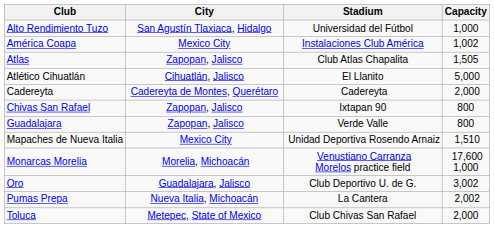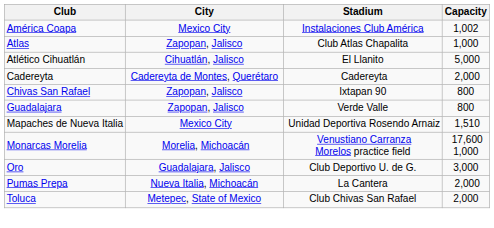 <table class="wikitable sortable" style="text-align: center;">
 <tr>
 <th>Club</th>
 <th>City</th>
 <th>Stadium</th>
 <th>Capacity</th>
-</tr>
-<tr>
-<td align="left"><a href='#'>Alto Rendimiento Tuzo</a></td>
-<td><a href='#'>San Agustín Tlaxiaca</a>, <a href='#'>Hidalgo</a></td>
-<td>Universidad del Fútbol</td>
-<td>1,000</td>
 </tr>
 <tr>
 <td align="left"><a href='#'>América Coapa</a></td>
 <td><a href='#'>Mexico City</a></td>
 <td><a href='#'>Instalaciones Club América</a></td>
 <td>1,002</td>
 </tr>
 <tr>
 <td align="left"><a href='#'>Atlas</a></td>
 <td><a href='#'>Zapopan</a>, <a href='#'>Jalisco</a></td>
 <td>Club Atlas Chapalita</td>
-<td>1,505</td>
+<td>1,000</td>
 </tr>
 <tr>
 <td align="left">Atlético Cihuatlán </td>
 <td> <a href='#'>Cihuatlán</a>, <a href='#'>Jalisco</a> </td>
 <td>El Llanito</td>
 <td> 5,000</td>
 </tr>
 <tr>
 <td align="left">Cadereyta</td>
 <td> <a href='#'>Cadereyta de Montes</a>, <a href='#'>Querétaro</a> </td>
 <td> Cadereyta</td>
 <td> 2,000</td>
 </tr>
 <tr>
 <td align="left"><a href='#'>Chivas San Rafael</a> </td>
 <td><a href='#'>Zapopan</a>, <a href='#'>Jalisco</a></td>
 <td> Ixtapan 90 </td>
 <td>800</td>
 </tr>
 <tr>
 <td align="left"><a href='#'>Guadalajara</a></td>
 <td> <a href='#'>Zapopan</a>, <a href='#'>Jalisco</a></td>
 <td>Verde Valle</td>
 <td>800</td>
 </tr>
 <tr>
 <td align="left">Mapaches de Nueva Italia</td>
 <td> <a href='#'>Mexico City</a></td>
 <td> Unidad Deportiva Rosendo Arnaiz</td>
 <td> 1,510</td>
 </tr>
 <tr>
 <td align="left"><a href='#'>Monarcas Morelia</a> </td>
 <td> <a href='#'>Morelia</a>, <a href='#'>Michoacán</a></td>
 <td> <a href='#'>Venustiano Carranza</a><br><a href='#'>Morelos</a> practice field</td>
 <td> 17,600<br>1,000</td>
 </tr>
 <tr>
 <td align="left"><a href='#'>Oro</a></td>
 <td> <a href='#'>Guadalajara</a>, <a href='#'>Jalisco</a> </td>
 <td>Club Deportivo U. de G.</td>
-<td>3,002</td>
+<td>3,000</td>
 </tr>
 <tr>
 <td align="left"><a href='#'>Pumas Prepa</a> </td>
 <td> <a href='#'>Nueva Italia</a>, <a href='#'>Michoacán</a> </td>
 <td>La Cantera</td>
-<td> 2,002</td>
+<td> 2,000</td>
 </tr>
 <tr>
 <td align="left"><a href='#'>Toluca</a> </td>
 <td><a href='#'>Metepec</a>, <a href='#'>State of Mexico</a></td>
 <td>Club Chivas San Rafael</td>
 <td>2,000</td>
 </tr>
 </table>
